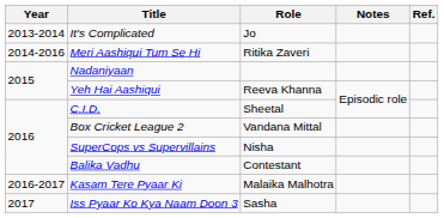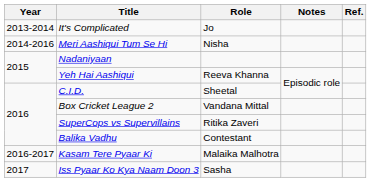 <table class="wikitable sortable">
 <tr>
 <th>Year</th>
 <th>Title</th>
 <th>Role</th>
 <th>Notes</th>
 <th>Ref.</th>
 </tr>
 <tr>
 <td>2013-2014</td>
 <td><em>It's Complicated</em></td>
 <td>Jo</td>
 <td></td>
 <td></td>
 </tr>
 <tr>
 <td>2014-2016</td>
 <td><em><a href='#'>Meri Aashiqui Tum Se Hi</a></em></td>
-<td>Ritika Zaveri</td>
+<td>Nisha</td>
 <td></td>
 <td></td>
 </tr>
 <tr>
 <td rowspan="2">2015</td>
 <td><em><a href='#'>Nadaniyaan</a></em></td>
 <td></td>
 <td></td>
 <td></td>
 </tr>
 <tr>
 <td><em><a href='#'>Yeh Hai Aashiqui</a></em></td>
 <td>Reeva Khanna</td>
 <td rowspan="2">Episodic role</td>
 <td></td>
 </tr>
 <tr>
 <td rowspan="4">2016</td>
 <td><em><a href='#'>C.I.D.</a></em></td>
 <td>Sheetal</td>
 <td></td>
 </tr>
 <tr>
 <td><em>Box Cricket League 2</em></td>
 <td>Vandana Mittal</td>
 <td></td>
 <td></td>
 </tr>
 <tr>
 <td><em><a href='#'>SuperCops vs Supervillains</a></em></td>
-<td>Nisha</td>
+<td>Ritika Zaveri</td>
 <td></td>
 <td></td>
 </tr>
 <tr>
 <td><em><a href='#'>Balika Vadhu</a></em></td>
 <td>Contestant</td>
 <td></td>
 <td></td>
 </tr>
 <tr>
 <td>2016-2017</td>
 <td><em><a href='#'>Kasam Tere Pyaar Ki</a></em></td>
 <td>Malaika Malhotra</td>
 <td></td>
 <td></td>
 </tr>
 <tr>
 <td>2017</td>
 <td><em><a href='#'>Iss Pyaar Ko Kya Naam Doon 3</a></em></td>
 <td>Sasha</td>
 <td></td>
 <td></td>
 </tr>
 </table>
